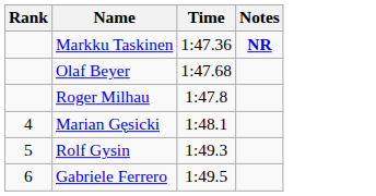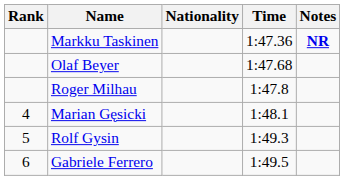 <table class="wikitable sortable" style="text-align:center">
 <tr>
 <th>Rank</th>
 <th>Name</th>
+<th>Nationality</th>
 <th>Time</th>
 <th>Notes</th>
 </tr>
 <tr>
 <td></td>
 <td align="left"><a href='#'>Markku Taskinen</a></td>
+<td align=left></td>
 <td>1:47.36</td>
 <td><strong><a href='#'>NR</a></strong></td>
 </tr>
 <tr>
 <td></td>
 <td align="left"><a href='#'>Olaf Beyer</a></td>
+<td align=left></td>
 <td>1:47.68</td>
 <td></td>
 </tr>
 <tr>
 <td></td>
 <td align="left"><a href='#'>Roger Milhau</a></td>
+<td align=left></td>
 <td>1:47.8</td>
 <td></td>
 </tr>
 <tr>
 <td>4</td>
 <td align="left"><a href='#'>Marian Gęsicki</a></td>
+<td align=left></td>
 <td>1:48.1</td>
 <td></td>
 </tr>
 <tr>
 <td>5</td>
 <td align="left"><a href='#'>Rolf Gysin</a></td>
+<td align=left></td>
 <td>1:49.3</td>
 <td></td>
 </tr>
 <tr>
 <td>6</td>
 <td align="left"><a href='#'>Gabriele Ferrero</a></td>
+<td align=left></td>
 <td>1:49.5</td>
 <td></td>
 </tr>
 </table>
